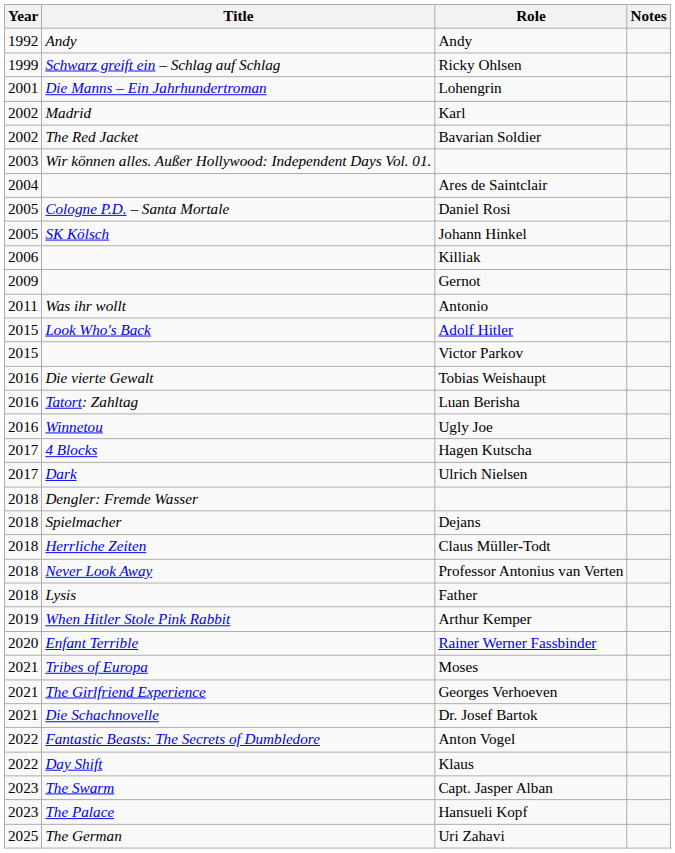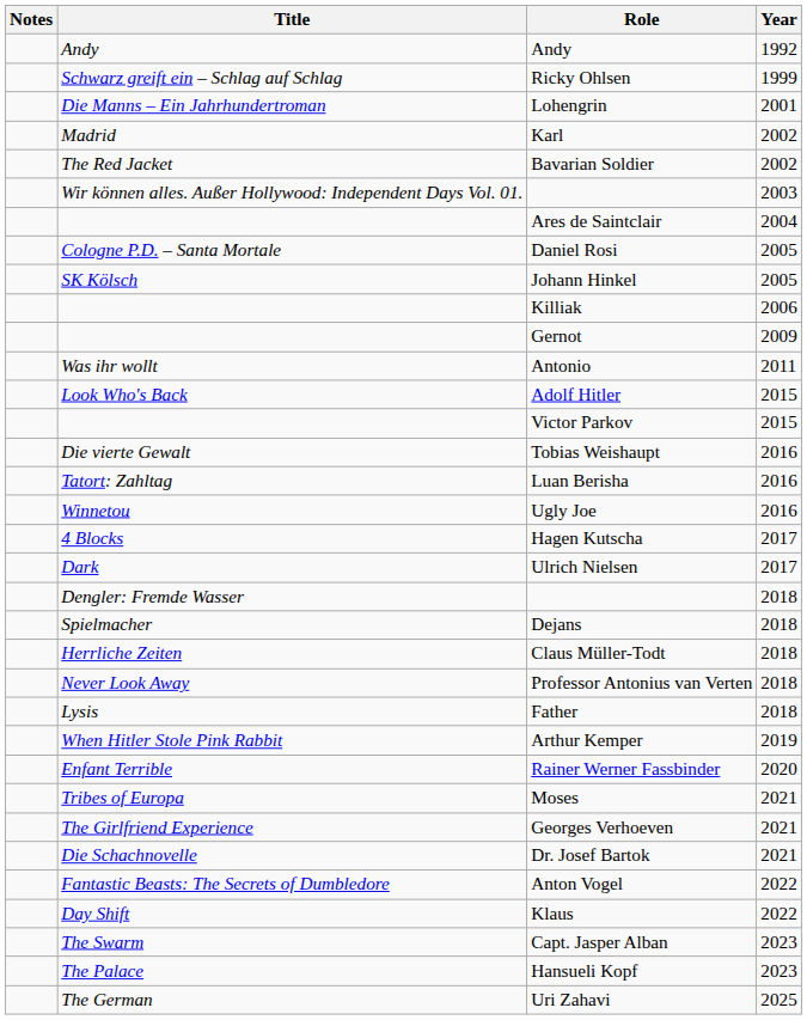 <table class="wikitable">
 <tr>
-<th>Year</th>
+<th>Notes</th>
 <th>Title</th>
 <th>Role</th>
-<th>Notes</th>
+<th>Year</th>
 </tr>
 <tr>
-<td>1992</td>
+<td></td>
 <td><em>Andy</em></td>
 <td>Andy</td>
-<td></td>
+<td>1992</td>
 </tr>
 <tr>
-<td>1999</td>
+<td></td>
 <td><em><a href='#'>Schwarz greift ein</a> – Schlag auf Schlag</em></td>
 <td>Ricky Ohlsen</td>
-<td></td>
+<td>1999</td>
 </tr>
 <tr>
-<td>2001</td>
+<td></td>
 <td><em><a href='#'>Die Manns – Ein Jahrhundertroman</a></em></td>
 <td>Lohengrin</td>
-<td></td>
+<td>2001</td>
 </tr>
 <tr>
-<td>2002</td>
+<td></td>
 <td><em>Madrid</em></td>
 <td>Karl</td>
-<td></td>
+<td>2002</td>
 </tr>
 <tr>
-<td>2002</td>
+<td></td>
 <td><em>The Red Jacket</em></td>
 <td>Bavarian Soldier</td>
-<td></td>
+<td>2002</td>
 </tr>
 <tr>
-<td>2003</td>
+<td></td>
 <td><em>Wir können alles. Außer Hollywood: Independent Days Vol. 01.</em></td>
 <td></td>
-<td></td>
+<td>2003</td>
 </tr>
 <tr>
-<td>2004</td>
+<td></td>
 <td><em></em></td>
 <td>Ares de Saintclair</td>
-<td></td>
+<td>2004</td>
 </tr>
 <tr>
-<td>2005</td>
+<td></td>
 <td><em><a href='#'>Cologne P.D.</a> – Santa Mortale</em></td>
 <td>Daniel Rosi</td>
-<td></td>
+<td>2005</td>
 </tr>
 <tr>
-<td>2005</td>
+<td></td>
 <td><em><a href='#'>SK Kölsch</a></em></td>
 <td>Johann Hinkel</td>
-<td></td>
+<td>2005</td>
 </tr>
 <tr>
-<td>2006</td>
+<td></td>
 <td><em></em></td>
 <td>Killiak</td>
-<td></td>
+<td>2006</td>
 </tr>
 <tr>
-<td>2009</td>
+<td></td>
 <td><em></em></td>
 <td>Gernot</td>
-<td></td>
+<td>2009</td>
 </tr>
 <tr>
-<td>2011</td>
+<td></td>
 <td><em>Was ihr wollt</em></td>
 <td>Antonio</td>
-<td></td>
+<td>2011</td>
 </tr>
 <tr>
-<td>2015</td>
+<td></td>
 <td><em><a href='#'>Look Who's Back</a></em></td>
 <td><a href='#'>Adolf Hitler</a></td>
-<td></td>
+<td>2015</td>
 </tr>
 <tr>
-<td>2015</td>
+<td></td>
 <td><em></em></td>
 <td>Victor Parkov</td>
-<td></td>
+<td>2015</td>
 </tr>
 <tr>
-<td>2016</td>
+<td></td>
 <td><em>Die vierte Gewalt</em></td>
 <td>Tobias Weishaupt</td>
-<td></td>
+<td>2016</td>
 </tr>
 <tr>
-<td>2016</td>
+<td></td>
 <td><em><a href='#'>Tatort</a>: Zahltag</em></td>
 <td>Luan Berisha</td>
-<td></td>
+<td>2016</td>
 </tr>
 <tr>
-<td>2016</td>
+<td></td>
 <td><em><a href='#'>Winnetou</a></em></td>
 <td>Ugly Joe</td>
-<td></td>
+<td>2016</td>
 </tr>
 <tr>
-<td>2017</td>
+<td></td>
 <td><em><a href='#'>4 Blocks</a></em></td>
 <td>Hagen Kutscha</td>
-<td></td>
+<td>2017</td>
 </tr>
 <tr>
-<td>2017</td>
+<td></td>
 <td><em><a href='#'>Dark</a></em></td>
 <td>Ulrich Nielsen</td>
-<td></td>
+<td>2017</td>
 </tr>
 <tr>
-<td>2018</td>
+<td></td>
 <td><em>Dengler: Fremde Wasser</em></td>
 <td></td>
-<td></td>
+<td>2018</td>
 </tr>
 <tr>
-<td>2018</td>
+<td></td>
 <td><em>Spielmacher</em></td>
 <td>Dejans</td>
-<td></td>
+<td>2018</td>
 </tr>
 <tr>
-<td>2018</td>
+<td></td>
 <td><em><a href='#'>Herrliche Zeiten</a></em></td>
 <td>Claus Müller-Todt</td>
-<td></td>
+<td>2018</td>
 </tr>
 <tr>
-<td>2018</td>
+<td></td>
 <td><em><a href='#'>Never Look Away</a></em></td>
 <td>Professor Antonius van Verten</td>
-<td></td>
+<td>2018</td>
 </tr>
 <tr>
-<td>2018</td>
+<td></td>
 <td><em>Lysis</em></td>
 <td>Father</td>
-<td></td>
+<td>2018</td>
 </tr>
 <tr>
-<td>2019</td>
+<td></td>
 <td><em><a href='#'>When Hitler Stole Pink Rabbit</a></em></td>
 <td>Arthur Kemper</td>
-<td></td>
+<td>2019</td>
 </tr>
 <tr>
-<td>2020</td>
+<td></td>
 <td><em><a href='#'>Enfant Terrible</a></em></td>
 <td><a href='#'>Rainer Werner Fassbinder</a></td>
-<td></td>
+<td>2020</td>
 </tr>
 <tr>
-<td>2021</td>
+<td></td>
 <td><em><a href='#'>Tribes of Europa</a></em></td>
 <td>Moses</td>
-<td></td>
+<td>2021</td>
 </tr>
 <tr>
-<td>2021</td>
+<td></td>
 <td><em><a href='#'>The Girlfriend Experience</a></em></td>
 <td>Georges Verhoeven</td>
-<td></td>
+<td>2021</td>
 </tr>
 <tr>
-<td>2021</td>
+<td></td>
 <td><em><a href='#'>Die Schachnovelle</a></em></td>
 <td>Dr. Josef Bartok</td>
-<td></td>
+<td>2021</td>
 </tr>
 <tr>
-<td>2022</td>
+<td></td>
 <td><em><a href='#'>Fantastic Beasts: The Secrets of Dumbledore</a></em></td>
 <td>Anton Vogel</td>
-<td></td>
+<td>2022</td>
 </tr>
 <tr>
-<td>2022</td>
+<td></td>
 <td><em><a href='#'>Day Shift</a></em></td>
 <td>Klaus</td>
-<td></td>
+<td>2022</td>
 </tr>
 <tr>
-<td>2023</td>
+<td></td>
 <td><em><a href='#'>The Swarm</a></em></td>
 <td>Capt. Jasper Alban</td>
-<td></td>
+<td>2023</td>
 </tr>
 <tr>
-<td>2023</td>
+<td></td>
 <td><em><a href='#'>The Palace</a></em></td>
 <td>Hansueli Kopf</td>
-<td></td>
+<td>2023</td>
 </tr>
 <tr>
-<td>2025</td>
+<td></td>
 <td><em>The German</em></td>
 <td>Uri Zahavi</td>
-<td></td>
+<td>2025</td>
 </tr>
 </table>
